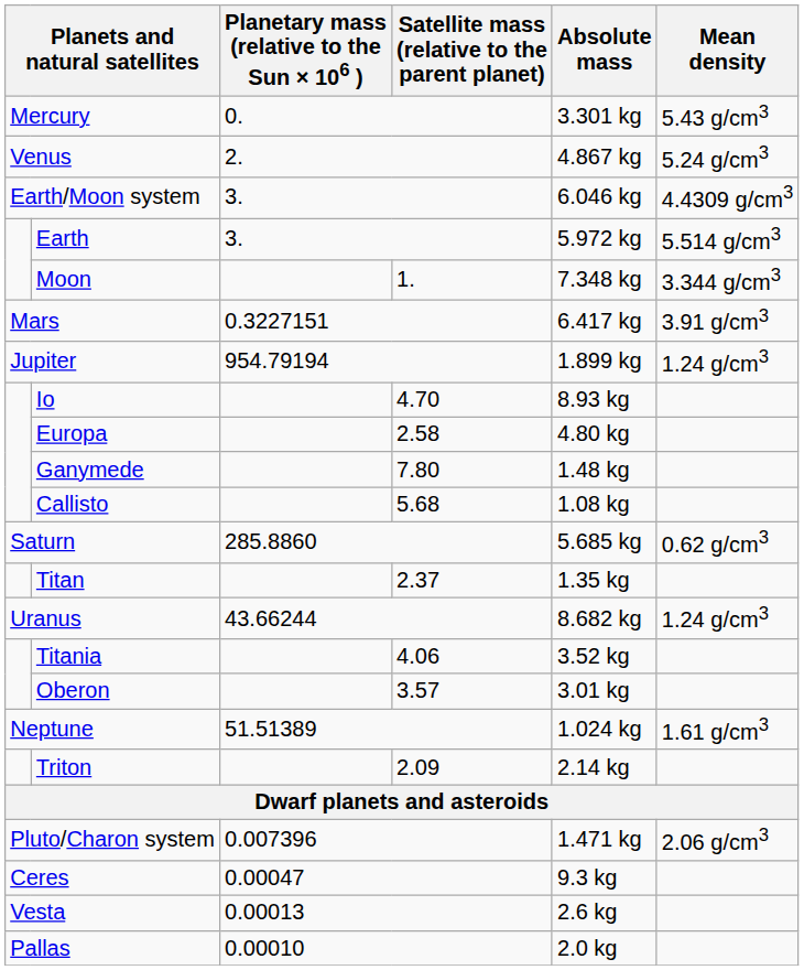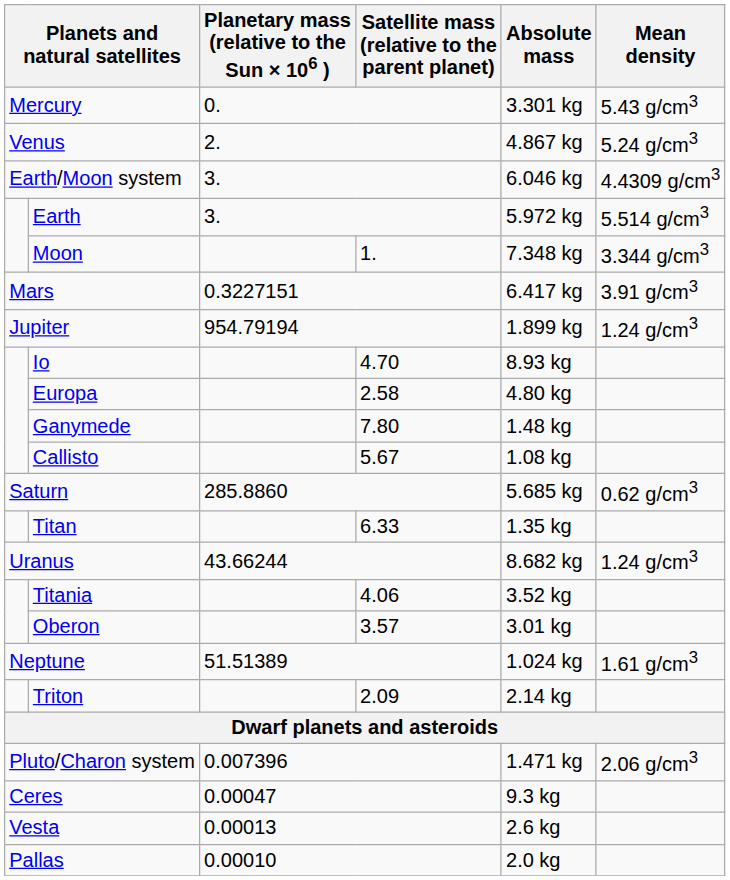 <table class="wikitable" style="margin-left: 20px;">
 <tr>
 <th colspan="2">Planets and<br>natural satellites</th>
 <th>Planetary mass<br>(relative to the <br> Sun × 10<sup>6</sup> )</th>
 <th>Satellite mass <br>(relative to the <br> parent planet)</th>
 <th>Absolute<br>mass</th>
 <th>Mean<br>density</th>
 </tr>
 <tr>
 <td colspan="2"><a href='#'>Mercury</a></td>
 <td colspan="2">0.</td>
 <td>3.301 kg</td>
 <td>5.43 g/cm<sup>3</sup></td>
 </tr>
 <tr>
 <td colspan="2"><a href='#'>Venus</a></td>
 <td colspan="2">2.</td>
 <td>4.867 kg</td>
 <td>5.24 g/cm<sup>3</sup></td>
 </tr>
 <tr>
 <td colspan="2"><a href='#'>Earth</a>/<a href='#'>Moon</a> system</td>
 <td colspan="2">3.</td>
 <td>6.046 kg</td>
 <td>4.4309 g/cm<sup>3</sup></td>
 </tr>
 <tr>
 <td rowspan="2"> </td>
 <td><a href='#'>Earth</a></td>
 <td colspan="2">3.</td>
 <td>5.972 kg</td>
 <td> 5.514 g/cm<sup>3</sup></td>
 </tr>
 <tr>
 <td><a href='#'>Moon</a></td>
 <td> </td>
 <td>1.</td>
 <td>7.348 kg</td>
 <td> 3.344 g/cm<sup>3</sup></td>
 </tr>
 <tr>
 <td colspan="2"><a href='#'>Mars</a></td>
 <td colspan="2">0.3227151</td>
 <td>6.417 kg</td>
 <td>3.91 g/cm<sup>3</sup></td>
 </tr>
 <tr>
 <td colspan="2"><a href='#'>Jupiter</a></td>
 <td colspan="2">954.79194</td>
 <td>1.899 kg</td>
 <td>1.24 g/cm<sup>3</sup></td>
 </tr>
 <tr>
 <td rowspan="4"> </td>
 <td><a href='#'>Io</a></td>
 <td> </td>
 <td>4.70</td>
 <td>8.93 kg</td>
 <td> </td>
 </tr>
 <tr>
 <td><a href='#'>Europa</a></td>
 <td> </td>
 <td>2.58</td>
 <td>4.80 kg</td>
 <td> </td>
 </tr>
 <tr>
 <td><a href='#'>Ganymede</a></td>
 <td> </td>
 <td>7.80</td>
 <td>1.48 kg</td>
 <td> </td>
 </tr>
 <tr>
 <td><a href='#'>Callisto</a></td>
 <td> </td>
-<td>5.68</td>
+<td>5.67</td>
 <td>1.08 kg</td>
 <td> </td>
 </tr>
 <tr>
 <td colspan="2"><a href='#'>Saturn</a></td>
 <td colspan="2">285.8860</td>
 <td>5.685 kg</td>
 <td>0.62 g/cm<sup>3</sup></td>
 </tr>
 <tr>
 <td> </td>
 <td><a href='#'>Titan</a></td>
 <td> </td>
-<td>2.37</td>
+<td>6.33</td>
 <td>1.35 kg</td>
 <td> </td>
 </tr>
 <tr>
 <td colspan="2"><a href='#'>Uranus</a></td>
 <td colspan="2">43.66244</td>
 <td>8.682 kg</td>
 <td>1.24 g/cm<sup>3</sup></td>
 </tr>
 <tr>
 <td rowspan="2"> </td>
 <td><a href='#'>Titania</a></td>
 <td> </td>
 <td>4.06</td>
 <td>3.52 kg</td>
 <td> </td>
 </tr>
 <tr>
 <td><a href='#'>Oberon</a></td>
 <td> </td>
 <td>3.57</td>
 <td>3.01 kg</td>
 <td> </td>
 </tr>
 <tr>
 <td colspan="2"><a href='#'>Neptune</a></td>
 <td colspan="2">51.51389</td>
 <td>1.024 kg</td>
 <td>1.61 g/cm<sup>3</sup></td>
 </tr>
 <tr>
 <td> </td>
 <td><a href='#'>Triton</a></td>
 <td> </td>
 <td>2.09</td>
 <td>2.14 kg</td>
 <td> </td>
 </tr>
 <tr>
 <th colspan="6" align="left">Dwarf planets and asteroids</th>
 </tr>
 <tr>
 <td colspan="2"><a href='#'>Pluto</a>/<a href='#'>Charon</a> system</td>
 <td colspan="2">0.007396</td>
 <td>1.471 kg</td>
 <td>2.06 g/cm<sup>3</sup></td>
 </tr>
 <tr>
 <td colspan="2"><a href='#'>Ceres</a></td>
 <td colspan="2">0.00047</td>
 <td>9.3 kg</td>
 <td></td>
 </tr>
 <tr>
 <td colspan="2"><a href='#'>Vesta</a></td>
 <td colspan="2">0.00013</td>
 <td>2.6 kg</td>
 <td></td>
 </tr>
 <tr>
 <td colspan="2"><a href='#'>Pallas</a></td>
 <td colspan="2">0.00010</td>
 <td>2.0 kg</td>
 <td></td>
 </tr>
 </table>
